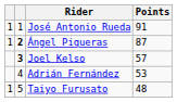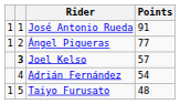 <table class="wikitable" style="font-size: 95%;">
 <tr>
 <th></th>
 <th></th>
 <th>Rider</th>
 <th>Points</th>
 </tr>
 <tr>
 <td> 1</td>
 <td align=center>1</td>
 <td> <a href='#'>José Antonio Rueda</a></td>
 <td align=left>91</td>
 </tr>
 <tr>
 <td> 1</td>
-<td align=center><strong>2</strong></td>
+<td align=center>2</td>
 <td> <a href='#'>Ángel Piqueras</a></td>
-<td align=left>87</td>
+<td align=left>77</td>
 </tr>
 <tr>
 <td></td>
 <td align=center><strong>3</strong></td>
 <td> <a href='#'>Joel Kelso</a></td>
 <td align=left>57</td>
 </tr>
 <tr>
 <td></td>
 <td align=center>4</td>
 <td> <a href='#'>Adrián Fernández</a></td>
-<td align=left>53</td>
+<td align=left>54</td>
 </tr>
 <tr>
 <td> 1</td>
 <td align=center>5</td>
 <td> <a href='#'>Taiyo Furusato</a></td>
 <td align=left>48</td>
 </tr>
 </table>
